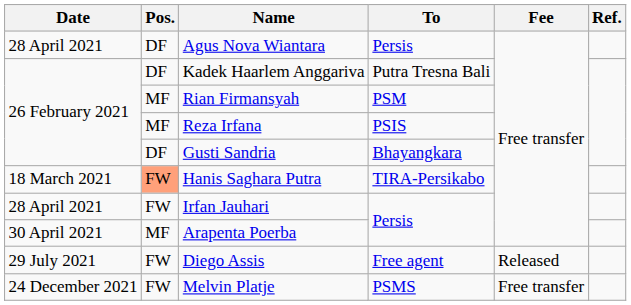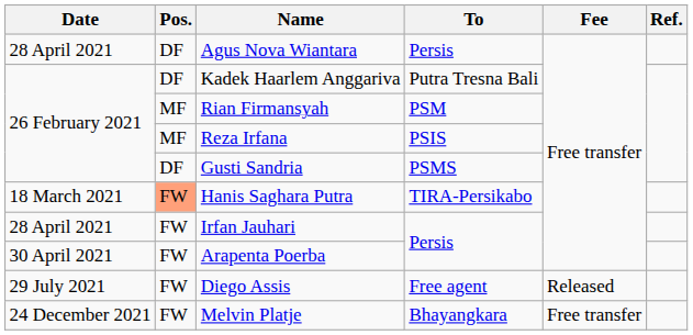 <table class="wikitable">
 <tr>
 <th>Date</th>
 <th>Pos.</th>
 <th>Name</th>
 <th>To</th>
 <th>Fee</th>
 <th>Ref.</th>
 </tr>
 <tr>
 <td>28 April 2021</td>
 <td>DF</td>
 <td> <a href='#'>Agus Nova Wiantara</a></td>
 <td><a href='#'>Persis</a></td>
 <td rowspan="8">Free transfer</td>
 <td></td>
 </tr>
 <tr>
 <td rowspan="4">26 February 2021</td>
 <td>DF</td>
 <td> Kadek Haarlem Anggariva</td>
 <td>Putra Tresna Bali</td>
 <td rowspan="4"></td>
 </tr>
 <tr>
 <td>MF</td>
 <td> <a href='#'>Rian Firmansyah</a></td>
 <td><a href='#'>PSM</a></td>
 </tr>
 <tr>
 <td>MF</td>
 <td> <a href='#'>Reza Irfana</a></td>
 <td><a href='#'>PSIS</a></td>
 </tr>
 <tr>
 <td>DF</td>
 <td> <a href='#'>Gusti Sandria</a></td>
-<td><a href='#'>Bhayangkara</a></td>
+<td><a href='#'>PSMS</a></td>
 </tr>
 <tr>
 <td>18 March 2021</td>
 <td style="background: lightsalmon;">FW</td>
 <td> <a href='#'>Hanis Saghara Putra</a></td>
 <td><a href='#'>TIRA-Persikabo</a></td>
 <td></td>
 </tr>
 <tr>
 <td>28 April 2021</td>
 <td>FW</td>
 <td> <a href='#'>Irfan Jauhari</a></td>
 <td rowspan="2"><a href='#'>Persis</a></td>
 <td></td>
 </tr>
 <tr>
 <td>30 April 2021</td>
-<td>MF</td>
+<td>FW</td>
 <td> <a href='#'>Arapenta Poerba</a></td>
 <td></td>
 </tr>
 <tr>
 <td>29 July 2021</td>
 <td>FW</td>
 <td> <a href='#'>Diego Assis</a></td>
 <td><a href='#'>Free agent</a></td>
 <td>Released</td>
 <td></td>
 </tr>
 <tr>
 <td>24 December 2021</td>
 <td>FW</td>
 <td> <a href='#'>Melvin Platje</a></td>
-<td><a href='#'>PSMS</a></td>
+<td><a href='#'>Bhayangkara</a></td>
 <td>Free transfer</td>
 <td></td>
 </tr>
 </table>
